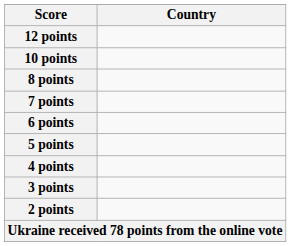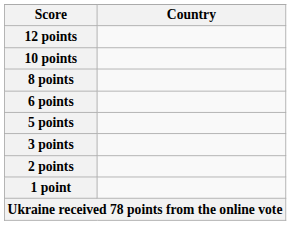 <table class="wikitable">
 <tr>
 </tr>
 <tr>
 <th scope="col" width="33%">Score</th>
 <th scope="col">Country</th>
 </tr>
 <tr>
 <th scope="row">12 points</th>
 <td></td>
 </tr>
 <tr>
 <th scope="row">10 points</th>
 <td></td>
 </tr>
 <tr>
 <th scope="row">8 points</th>
 <td></td>
 </tr>
 <tr>
-<th scope="row">7 points</th>
-<td></td>
-</tr>
-<tr>
 <th scope="row">6 points</th>
 <td></td>
 </tr>
 <tr>
 <th scope="row">5 points</th>
-<td></td>
-</tr>
-<tr>
-<th scope="row">4 points</th>
 <td></td>
 </tr>
 <tr>
 <th scope="row">3 points</th>
 <td></td>
 </tr>
 <tr>
 <th scope="row">2 points</th>
 <td></td>
 </tr>
 <tr>
+<th scope="row">1 point</th>
+<td></td>
+</tr>
+<tr>
 <th colspan="2">Ukraine received 78 points from the online vote</th>
 </tr>
 </table>
